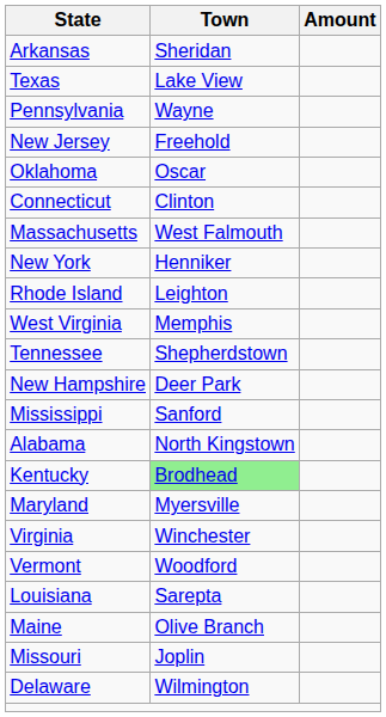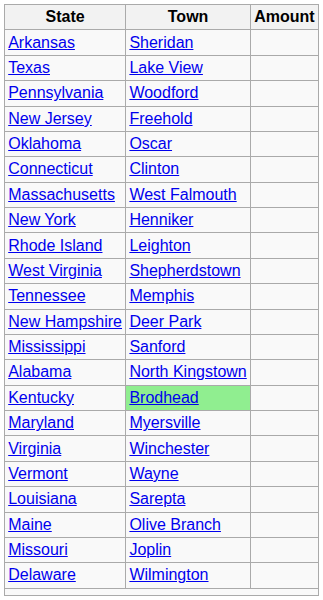 <table class="wikitable">
 <tr>
 <th>State</th>
 <th>Town</th>
 <th>Amount</th>
 </tr>
 <tr>
 <td><a href='#'>Arkansas</a></td>
 <td><a href='#'>Sheridan</a></td>
 <td></td>
 </tr>
 <tr>
 <td><a href='#'>Texas</a></td>
 <td><a href='#'>Lake View</a></td>
 <td></td>
 </tr>
 <tr>
 <td><a href='#'>Pennsylvania</a></td>
-<td><a href='#'>Wayne</a></td>
+<td><a href='#'>Woodford</a></td>
 <td></td>
 </tr>
 <tr>
 <td><a href='#'>New Jersey</a></td>
 <td><a href='#'>Freehold</a></td>
 <td></td>
 </tr>
 <tr>
 <td><a href='#'>Oklahoma</a></td>
 <td><a href='#'>Oscar</a></td>
 <td></td>
 </tr>
 <tr>
 <td><a href='#'>Connecticut</a></td>
 <td><a href='#'>Clinton</a></td>
 <td></td>
 </tr>
 <tr>
 <td><a href='#'>Massachusetts</a></td>
 <td><a href='#'>West Falmouth</a></td>
 <td></td>
 </tr>
 <tr>
 <td><a href='#'>New York</a></td>
 <td><a href='#'>Henniker</a></td>
 <td></td>
 </tr>
 <tr>
 <td><a href='#'>Rhode Island</a></td>
 <td><a href='#'>Leighton</a></td>
 <td></td>
 </tr>
 <tr>
 <td><a href='#'>West Virginia</a></td>
-<td><a href='#'>Memphis</a></td>
+<td><a href='#'>Shepherdstown</a></td>
 <td></td>
 </tr>
 <tr>
 <td><a href='#'>Tennessee</a></td>
-<td><a href='#'>Shepherdstown</a></td>
+<td><a href='#'>Memphis</a></td>
 <td></td>
 </tr>
 <tr>
 <td><a href='#'>New Hampshire</a></td>
 <td><a href='#'>Deer Park</a></td>
 <td></td>
 </tr>
 <tr>
 <td><a href='#'>Mississippi</a></td>
 <td><a href='#'>Sanford</a></td>
 <td></td>
 </tr>
 <tr>
 <td><a href='#'>Alabama</a></td>
 <td><a href='#'>North Kingstown</a></td>
 <td></td>
 </tr>
 <tr>
 <td><a href='#'>Kentucky</a></td>
 <td style="background: lightgreen;"><a href='#'>Brodhead</a></td>
 <td></td>
 </tr>
 <tr>
 <td><a href='#'>Maryland</a></td>
 <td><a href='#'>Myersville</a></td>
 <td></td>
 </tr>
 <tr>
 <td><a href='#'>Virginia</a></td>
 <td><a href='#'>Winchester</a></td>
 <td></td>
 </tr>
 <tr>
 <td><a href='#'>Vermont</a></td>
-<td><a href='#'>Woodford</a></td>
+<td><a href='#'>Wayne</a></td>
 <td></td>
 </tr>
 <tr>
 <td><a href='#'>Louisiana</a></td>
 <td><a href='#'>Sarepta</a></td>
 <td></td>
 </tr>
 <tr>
 <td><a href='#'>Maine</a></td>
 <td><a href='#'>Olive Branch</a></td>
 <td></td>
 </tr>
 <tr>
 <td><a href='#'>Missouri</a></td>
 <td><a href='#'>Joplin</a></td>
 <td></td>
 </tr>
 <tr>
 <td><a href='#'>Delaware</a></td>
 <td><a href='#'>Wilmington</a></td>
 <td></td>
 </tr>
 <tr>
 <td colspan="3"></td>
 </tr>
 </table>
